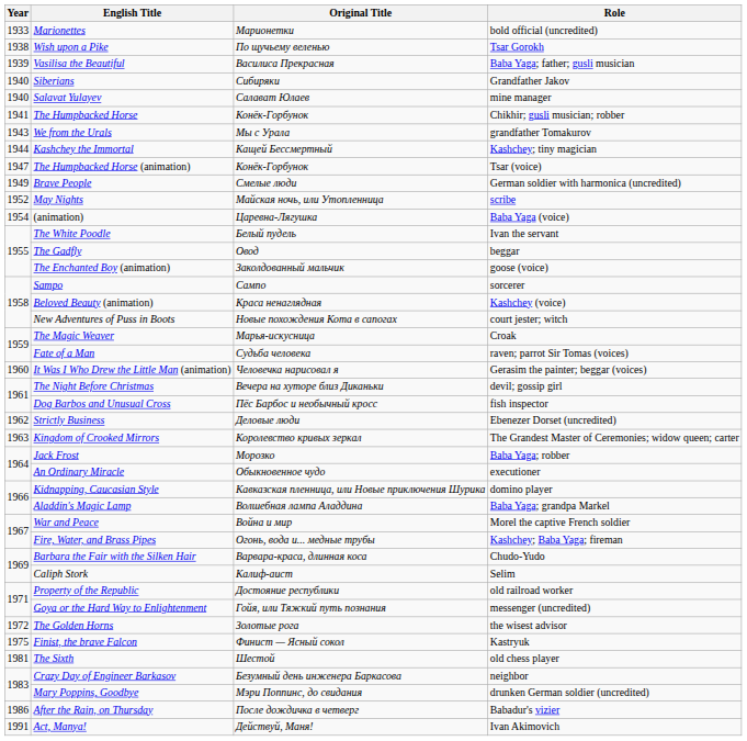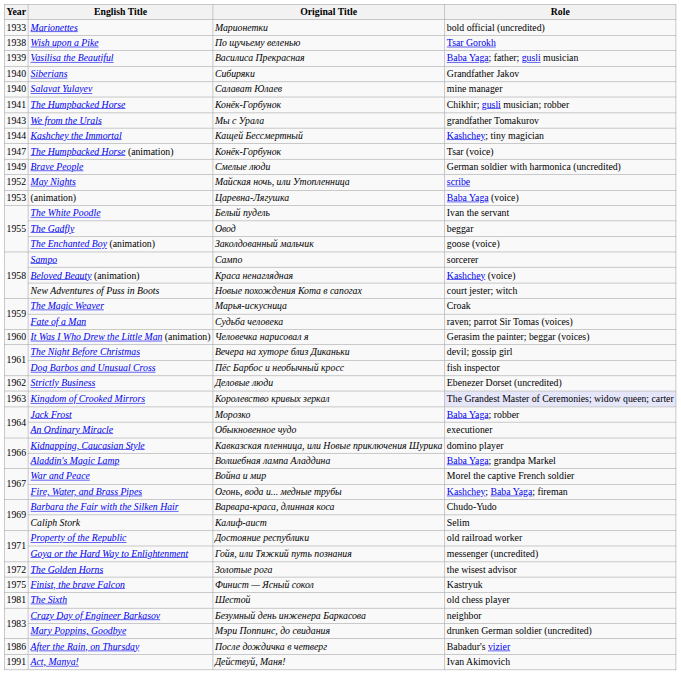 <table class="wikitable">
 <tr>
 <th>Year</th>
 <th>English Title</th>
 <th>Original Title</th>
 <th>Role</th>
 </tr>
 <tr>
 <td>1933</td>
 <td><em><a href='#'>Marionettes</a></em></td>
 <td><em>Марионетки</em></td>
 <td>bold official (uncredited)</td>
 </tr>
 <tr>
 <td>1938</td>
 <td><em><a href='#'>Wish upon a Pike</a></em></td>
 <td><em>По щучьему веленью</em></td>
 <td><a href='#'>Tsar Gorokh</a></td>
 </tr>
 <tr>
 <td>1939</td>
 <td><em><a href='#'>Vasilisa the Beautiful</a></em></td>
 <td><em>Василиса Прекрасная</em></td>
 <td><a href='#'>Baba Yaga</a>; father; <a href='#'>gusli</a> musician</td>
 </tr>
 <tr>
 <td>1940</td>
 <td><em><a href='#'>Siberians</a></em></td>
 <td><em>Сибиряки</em></td>
 <td>Grandfather Jakov</td>
 </tr>
 <tr>
 <td>1940</td>
 <td><em><a href='#'>Salavat Yulayev</a></em></td>
 <td><em>Салават Юлаев</em></td>
 <td>mine manager</td>
 </tr>
 <tr>
 <td>1941</td>
 <td><em><a href='#'>The Humpbacked Horse</a></em></td>
 <td><em>Конёк-Горбунок</em></td>
 <td>Chikhir; <a href='#'>gusli</a> musician; robber</td>
 </tr>
 <tr>
 <td>1943</td>
 <td><em><a href='#'>We from the Urals</a></em></td>
 <td><em>Мы с Урала</em></td>
 <td>grandfather Tomakurov</td>
 </tr>
 <tr>
 <td>1944</td>
 <td><em><a href='#'>Kashchey the Immortal</a></em></td>
 <td><em>Кащей Бессмертный</em></td>
 <td><a href='#'>Kashchey</a>; tiny magician</td>
 </tr>
 <tr>
 <td>1947</td>
 <td><em><a href='#'>The Humpbacked Horse</a></em> (animation)</td>
 <td><em>Конёк-Горбунок</em></td>
 <td>Tsar (voice)</td>
 </tr>
 <tr>
 <td>1949</td>
 <td><em><a href='#'>Brave People</a></em></td>
 <td><em>Смелые люди</em></td>
 <td>German soldier with harmonica (uncredited)</td>
 </tr>
 <tr>
 <td>1952</td>
 <td><em><a href='#'>May Nights</a></em></td>
 <td><em>Майская ночь, или Утопленница</em></td>
 <td><a href='#'>scribe</a></td>
 </tr>
 <tr>
-<td>1954</td>
+<td>1953</td>
 <td><em></em> (animation)</td>
 <td><em>Царевна-Лягушка</em></td>
 <td><a href='#'>Baba Yaga</a> (voice)</td>
 </tr>
 <tr>
 <td rowspan="3">1955</td>
 <td><em><a href='#'>The White Poodle</a></em></td>
 <td><em>Белый пудель</em></td>
 <td>Ivan the servant</td>
 </tr>
 <tr>
 <td><em><a href='#'>The Gadfly</a></em></td>
 <td><em>Овод</em></td>
 <td>beggar</td>
 </tr>
 <tr>
 <td><em><a href='#'>The Enchanted Boy</a></em> (animation)</td>
 <td><em>Заколдованный мальчик</em></td>
 <td>goose (voice)</td>
 </tr>
 <tr>
 <td rowspan="3">1958</td>
 <td><em><a href='#'>Sampo</a></em></td>
 <td><em>Сампо</em></td>
 <td>sorcerer</td>
 </tr>
 <tr>
 <td><em><a href='#'>Beloved Beauty</a></em> (animation)</td>
 <td><em>Краса ненаглядная</em></td>
 <td><a href='#'>Kashchey</a> (voice)</td>
 </tr>
 <tr>
 <td><em>New Adventures of Puss in Boots</em></td>
 <td><em>Новые похождения Кота в сапогах</em></td>
 <td>court jester; witch</td>
 </tr>
 <tr>
 <td rowspan="2">1959</td>
 <td><em><a href='#'>The Magic Weaver</a></em></td>
 <td><em>Марья-искусница</em></td>
 <td>Croak</td>
 </tr>
 <tr>
 <td><em><a href='#'>Fate of a Man</a></em></td>
 <td><em>Судьба человека</em></td>
 <td>raven; parrot Sir Tomas (voices)</td>
 </tr>
 <tr>
 <td>1960</td>
 <td><em><a href='#'>It Was I Who Drew the Little Man</a></em> (animation)</td>
 <td><em>Человечка нарисовал я</em></td>
 <td>Gerasim the painter; beggar (voices)</td>
 </tr>
 <tr>
 <td rowspan="2">1961</td>
 <td><em><a href='#'>The Night Before Christmas</a></em></td>
 <td><em>Вечера на хуторе близ Диканьки</em></td>
 <td>devil; gossip girl</td>
 </tr>
 <tr>
 <td><em><a href='#'>Dog Barbos and Unusual Cross</a></em></td>
 <td><em>Пёс Барбос и необычный кросс</em></td>
 <td>fish inspector</td>
 </tr>
 <tr>
 <td>1962</td>
 <td><em><a href='#'>Strictly Business</a></em></td>
 <td><em>Деловые люди</em></td>
 <td>Ebenezer Dorset (uncredited)</td>
 </tr>
 <tr>
 <td>1963</td>
 <td><em><a href='#'>Kingdom of Crooked Mirrors</a></em></td>
 <td><em>Королевство кривых зеркал</em></td>
-<td>The Grandest Master of Ceremonies; widow queen; carter</td>
+<td style="background: lavender;">The Grandest Master of Ceremonies; widow queen; carter</td>
 </tr>
 <tr>
 <td rowspan="2">1964</td>
 <td><em><a href='#'>Jack Frost</a></em></td>
 <td><em>Морозко</em></td>
 <td><a href='#'>Baba Yaga</a>; robber</td>
 </tr>
 <tr>
 <td><em><a href='#'>An Ordinary Miracle</a></em></td>
 <td><em>Обыкновенное чудо</em></td>
 <td>executioner</td>
 </tr>
 <tr>
 <td rowspan="2">1966</td>
 <td><em><a href='#'>Kidnapping, Caucasian Style</a></em></td>
 <td><em>Кавказская пленница, или Новые приключения Шурика</em></td>
 <td>domino player</td>
 </tr>
 <tr>
 <td><em><a href='#'>Aladdin's Magic Lamp</a></em></td>
 <td><em>Волшебная лампа Аладдина</em></td>
 <td><a href='#'>Baba Yaga</a>; grandpa Markel</td>
 </tr>
 <tr>
 <td rowspan="2">1967</td>
 <td><em><a href='#'>War and Peace</a></em></td>
 <td><em>Война и мир</em></td>
 <td>Morel the captive French soldier</td>
 </tr>
 <tr>
 <td><em><a href='#'>Fire, Water, and Brass Pipes</a></em></td>
 <td><em>Огонь, вода и... медные трубы</em></td>
 <td><a href='#'>Kashchey</a>; <a href='#'>Baba Yaga</a>; fireman</td>
 </tr>
 <tr>
 <td rowspan="2">1969</td>
 <td><em><a href='#'>Barbara the Fair with the Silken Hair</a></em></td>
 <td><em>Варвара-краса, длинная коса</em></td>
 <td>Chudo-Yudo</td>
 </tr>
 <tr>
 <td><em>Caliph Stork</em></td>
 <td><em>Калиф-аист</em></td>
 <td>Selim</td>
 </tr>
 <tr>
 <td rowspan="2">1971</td>
 <td><em><a href='#'>Property of the Republic</a></em></td>
 <td><em>Достояние республики</em></td>
 <td>old railroad worker</td>
 </tr>
 <tr>
 <td><em><a href='#'>Goya or the Hard Way to Enlightenment</a></em></td>
 <td><em>Гойя, или Тяжкий путь познания</em></td>
 <td>messenger (uncredited)</td>
 </tr>
 <tr>
 <td>1972</td>
 <td><em><a href='#'>The Golden Horns</a></em></td>
 <td><em>Золотые рога</em></td>
 <td>the wisest advisor</td>
 </tr>
 <tr>
 <td>1975</td>
 <td><em><a href='#'>Finist, the brave Falcon</a></em></td>
 <td><em>Финист — Ясный сокол</em></td>
 <td>Kastryuk</td>
 </tr>
 <tr>
 <td>1981</td>
 <td><em><a href='#'>The Sixth</a></em></td>
 <td><em>Шестой</em></td>
 <td>old chess player</td>
 </tr>
 <tr>
 <td rowspan="2">1983</td>
 <td><em><a href='#'>Crazy Day of Engineer Barkasov</a></em></td>
 <td><em>Безумный день инженера Баркасова</em></td>
 <td>neighbor</td>
 </tr>
 <tr>
 <td><em><a href='#'>Mary Poppins, Goodbye</a></em></td>
 <td><em>Мэри Поппинс, до свидания</em></td>
 <td>drunken German soldier (uncredited)</td>
 </tr>
 <tr>
 <td>1986</td>
 <td><em><a href='#'>After the Rain, on Thursday</a></em></td>
 <td><em>После дождичка в четверг</em></td>
 <td>Babadur's <a href='#'>vizier</a></td>
 </tr>
 <tr>
 <td>1991</td>
 <td><em><a href='#'>Act, Manya!</a></em></td>
 <td><em>Действуй, Маня!</em></td>
 <td>Ivan Akimovich</td>
 </tr>
 </table>
